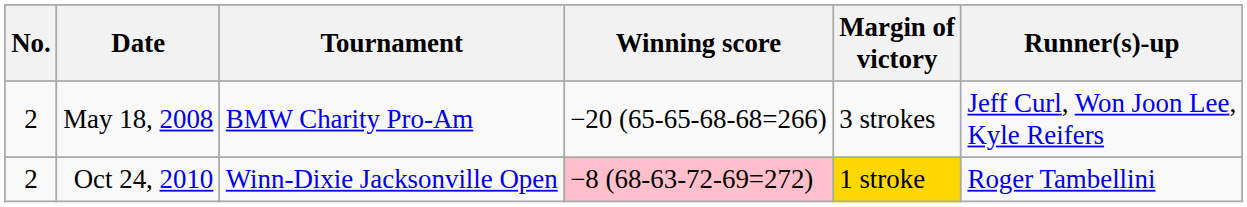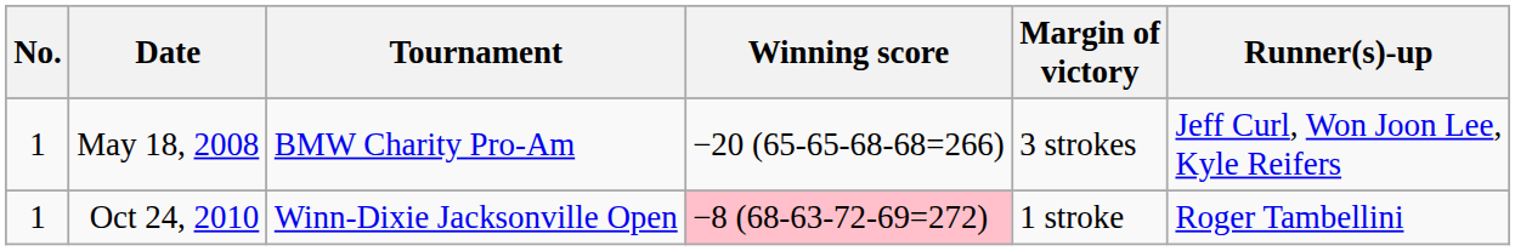 <table class="wikitable" style="font-size:95%;">
 <tr>
 <th>No.</th>
 <th>Date</th>
 <th>Tournament</th>
 <th>Winning score</th>
 <th>Margin of<br>victory</th>
 <th>Runner(s)-up</th>
 </tr>
 <tr>
-<td align=center>2</td>
+<td align=center>1</td>
 <td align=right>May 18, <a href='#'>2008</a></td>
 <td><a href='#'>BMW Charity Pro-Am</a></td>
 <td>−20 (65-65-68-68=266)</td>
 <td>3 strokes</td>
 <td> <a href='#'>Jeff Curl</a>,  <a href='#'>Won Joon Lee</a>,<br> <a href='#'>Kyle Reifers</a></td>
 </tr>
 <tr>
-<td align=center>2</td>
+<td align=center>1</td>
 <td align=right>Oct 24, <a href='#'>2010</a></td>
 <td><a href='#'>Winn-Dixie Jacksonville Open</a></td>
 <td style="background: pink;">−8 (68-63-72-69=272)</td>
-<td style="background: gold;">1 stroke</td>
+<td>1 stroke</td>
 <td> <a href='#'>Roger Tambellini</a></td>
 </tr>
 </table>
